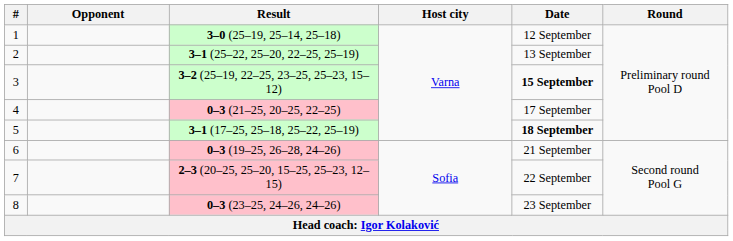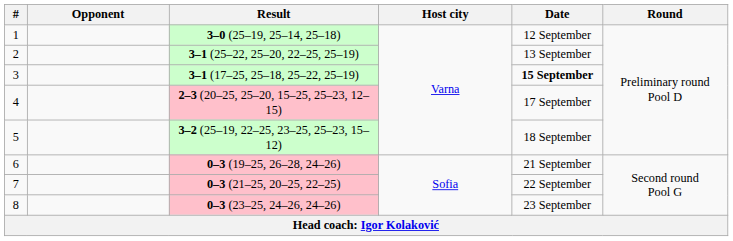 <table class="wikitable" style="text-align: center;font-size:90%;">
 <tr>
 <th width=20>#</th>
 <th width=160>Opponent</th>
 <th width=240>Result</th>
 <th width=150>Host city</th>
 <th width=100>Date</th>
 <th width=140>Round</th>
 </tr>
 <tr>
 <td>1</td>
 <td align=left></td>
 <td bgcolor=ccffcc><strong>3–0</strong> (25–19, 25–14, 25–18)</td>
 <td rowspan=5> <a href='#'>Varna</a></td>
 <td>12 September</td>
 <td rowspan=5>Preliminary round<br>Pool D</td>
 </tr>
 <tr>
 <td>2</td>
 <td align=left></td>
 <td bgcolor=ccffcc><strong>3–1</strong> (25–22, 25–20, 22–25, 25–19)</td>
 <td>13 September</td>
 </tr>
 <tr>
 <td>3</td>
 <td align=left></td>
-<td bgcolor=ccffcc><strong>3–2</strong> (25–19, 22–25, 23–25, 25–23, 15–12)</td>
+<td bgcolor=ccffcc><strong>3–1</strong> (17–25, 25–18, 25–22, 25–19)</td>
 <td><strong>15 September</strong></td>
 </tr>
 <tr>
 <td>4</td>
 <td align=left></td>
-<td bgcolor=pink><strong>0–3</strong> (21–25, 20–25, 22–25)</td>
+<td bgcolor=pink><strong>2–3</strong> (20–25, 25–20, 15–25, 25–23, 12–15)</td>
 <td>17 September</td>
 </tr>
 <tr>
 <td>5</td>
 <td align=left></td>
-<td bgcolor=ccffcc><strong>3–1</strong> (17–25, 25–18, 25–22, 25–19)</td>
-<td><strong>18 September</strong></td>
+<td bgcolor=ccffcc><strong>3–2</strong> (25–19, 22–25, 23–25, 25–23, 15–12)</td>
+<td>18 September</td>
 </tr>
 <tr>
 <td>6</td>
 <td align=left></td>
 <td bgcolor=pink><strong>0–3</strong> (19–25, 26–28, 24–26)</td>
 <td rowspan=3> <a href='#'>Sofia</a></td>
 <td>21 September</td>
 <td rowspan=3>Second round<br>Pool G</td>
 </tr>
 <tr>
 <td>7</td>
 <td align=left></td>
-<td bgcolor=pink><strong>2–3</strong> (20–25, 25–20, 15–25, 25–23, 12–15)</td>
+<td bgcolor=pink><strong>0–3</strong> (21–25, 20–25, 22–25)</td>
 <td>22 September</td>
 </tr>
 <tr>
 <td>8</td>
 <td align=left></td>
 <td bgcolor=pink><strong>0–3</strong> (23–25, 24–26, 24–26)</td>
 <td>23 September</td>
 </tr>
 <tr>
 <th colspan=6>Head coach:  <a href='#'>Igor Kolaković</a></th>
 </tr>
 </table>
